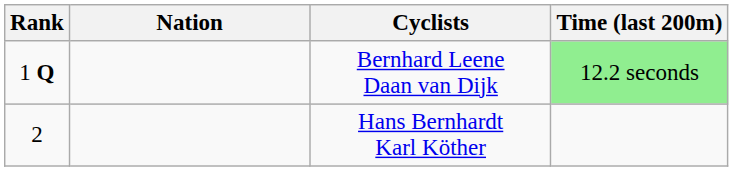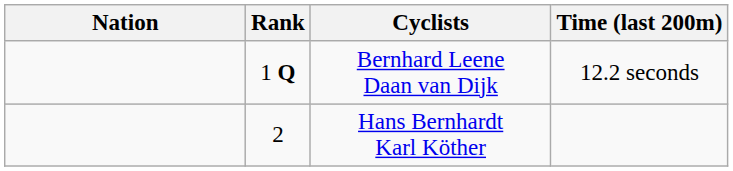 <table class="wikitable" style="text-align:center;">
 <tr>
+<th style="width:10em">Nation</th>
 <th>Rank</th>
-<th style="width:10em">Nation</th>
 <th style="width:10em">Cyclists</th>
 <th>Time (last 200m)</th>
 </tr>
 <tr>
+<td align=left></td>
 <td>1 <strong>Q</strong></td>
-<td align=left></td>
 <td><a href='#'>Bernhard Leene</a> <br> <a href='#'>Daan van Dijk</a></td>
-<td style="background: lightgreen;">12.2 seconds</td>
+<td>12.2 seconds</td>
 </tr>
 <tr>
+<td align=left></td>
 <td>2</td>
-<td align=left></td>
 <td><a href='#'>Hans Bernhardt</a> <br> <a href='#'>Karl Köther</a></td>
 <td></td>
 </tr>
 </table>
